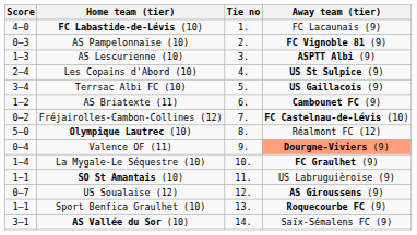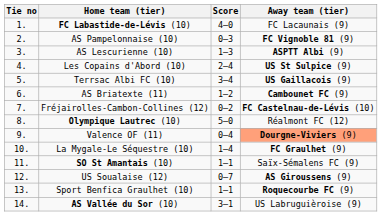 <table class="wikitable" style="text-align: center">
 <tr>
+<th>Tie no</th>
+<th>Home team (tier)</th>
 <th>Score</th>
-<th>Home team (tier)</th>
-<th>Tie no</th>
 <th>Away team (tier)</th>
 </tr>
 <tr>
+<td>1.</td>
+<td><strong>FC Labastide-de-Lévis</strong> (10)</td>
 <td>4–0</td>
-<td><strong>FC Labastide-de-Lévis</strong> (10)</td>
-<td>1.</td>
 <td>FC Lacaunais (9)</td>
 </tr>
 <tr>
+<td>2.</td>
+<td>AS Pampelonnaise (10)</td>
 <td>0–3</td>
-<td>AS Pampelonnaise (10)</td>
-<td>2.</td>
 <td><strong>FC Vignoble 81</strong> (9)</td>
 </tr>
 <tr>
+<td>3.</td>
+<td>AS Lescurienne (10)</td>
 <td>1–3</td>
-<td>AS Lescurienne (10)</td>
-<td>3.</td>
 <td><strong>ASPTT Albi</strong> (9)</td>
 </tr>
 <tr>
+<td>4.</td>
+<td>Les Copains d'Abord (10)</td>
 <td>2–4</td>
-<td>Les Copains d'Abord (10)</td>
-<td>4.</td>
 <td><strong>US St Sulpice</strong> (9)</td>
 </tr>
 <tr>
+<td>5.</td>
+<td>Terrsac Albi FC (10)</td>
 <td>3–4</td>
-<td>Terrsac Albi FC (10)</td>
-<td>5.</td>
 <td><strong>US Gaillacois</strong> (9)</td>
 </tr>
 <tr>
+<td>6.</td>
+<td>AS Briatexte (11)</td>
 <td>1–2</td>
-<td>AS Briatexte (11)</td>
-<td>6.</td>
 <td><strong>Cambounet FC</strong> (9)</td>
 </tr>
 <tr>
+<td>7.</td>
+<td>Fréjairolles-Cambon-Collines (12)</td>
 <td>0–2</td>
-<td>Fréjairolles-Cambon-Collines (12)</td>
-<td>7.</td>
 <td><strong>FC Castelnau-de-Lévis</strong> (10)</td>
 </tr>
 <tr>
+<td>8.</td>
+<td><strong>Olympique Lautrec</strong> (10)</td>
 <td>5–0</td>
-<td><strong>Olympique Lautrec</strong> (10)</td>
-<td>8.</td>
 <td>Réalmont FC (12)</td>
 </tr>
 <tr>
+<td>9.</td>
+<td>Valence OF (11)</td>
 <td>0–4</td>
-<td>Valence OF (11)</td>
-<td>9.</td>
 <td style="background: lightsalmon;"><strong>Dourgne-Viviers</strong> (9)</td>
 </tr>
 <tr>
+<td>10.</td>
+<td>La Mygale-Le Séquestre (10)</td>
 <td>1–4</td>
-<td>La Mygale-Le Séquestre (10)</td>
-<td>10.</td>
 <td><strong>FC Graulhet</strong> (9)</td>
 </tr>
 <tr>
+<td>11.</td>
+<td><strong>SO St Amantais</strong> (10)</td>
 <td>1–1 </td>
-<td><strong>SO St Amantais</strong> (10)</td>
-<td>11.</td>
-<td>US Labruguièroise (9)</td>
+<td>Saïx-Sémalens FC (9)</td>
 </tr>
 <tr>
+<td>12.</td>
+<td>US Soualaise (12)</td>
 <td>0–7</td>
-<td>US Soualaise (12)</td>
-<td>12.</td>
 <td><strong>AS Giroussens</strong> (9)</td>
 </tr>
 <tr>
+<td>13.</td>
+<td>Sport Benfica Graulhet (10)</td>
 <td>1–1 </td>
-<td>Sport Benfica Graulhet (10)</td>
-<td>13.</td>
 <td><strong>Roquecourbe FC</strong> (9)</td>
 </tr>
 <tr>
+<td>14.</td>
+<td><strong>AS Vallée du Sor</strong> (10)</td>
 <td>3–1</td>
-<td><strong>AS Vallée du Sor</strong> (10)</td>
-<td>14.</td>
-<td>Saïx-Sémalens FC (9)</td>
+<td>US Labruguièroise (9)</td>
 </tr>
 </table>
